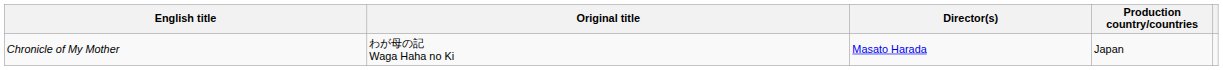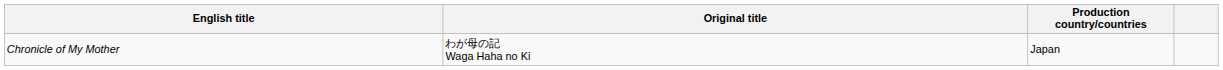 <table class="sortable wikitable" width="90%" cellpadding="5">
 <tr>
 <th width="30%">English title</th>
 <th width="40%">Original title</th>
-<th width="20%">Director(s)</th>
 <th width="10%">Production country/countries</th>
 <th width="3%"></th>
 </tr>
 <tr>
 <td><em>Chronicle of My Mother</em></td>
 <td>わが母の記<br>Waga Haha no Ki</td>
-<td><a href='#'>Masato Harada</a></td>
 <td>Japan</td>
 <td></td>
 </tr>
 </table>
